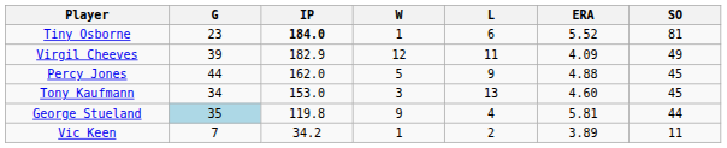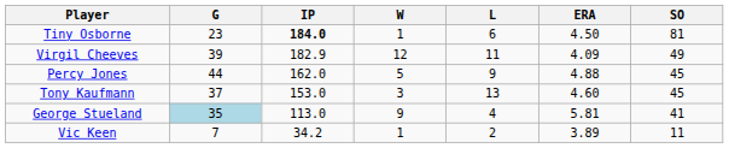 <table class="wikitable sortable">
 <tr>
 <th bgcolor="#DDDDFF" width="16%">Player</th>
 <th bgcolor="#DDDDFF" width="9%">G</th>
 <th bgcolor="#DDDDFF" width="9%">IP</th>
 <th bgcolor="#DDDDFF" width="9%">W</th>
 <th bgcolor="#DDDDFF" width="9%">L</th>
 <th bgcolor="#DDDDFF" width="9%">ERA</th>
 <th bgcolor="#DDDDFF" width="9%">SO</th>
 </tr>
 <tr align="center">
 <td><a href='#'>Tiny Osborne</a></td>
 <td>23</td>
 <td><strong>184.0</strong></td>
 <td>1</td>
 <td>6</td>
-<td>5.52</td>
+<td>4.50</td>
 <td>81</td>
 </tr>
 <tr align="center">
 <td><a href='#'>Virgil Cheeves</a></td>
 <td>39</td>
 <td>182.9</td>
 <td>12</td>
 <td>11</td>
 <td>4.09</td>
 <td>49</td>
 </tr>
 <tr align="center">
 <td><a href='#'>Percy Jones</a></td>
 <td>44</td>
 <td>162.0</td>
 <td>5</td>
 <td>9</td>
 <td>4.88</td>
 <td>45</td>
 </tr>
 <tr align="center">
 <td><a href='#'>Tony Kaufmann</a></td>
-<td>34</td>
+<td>37</td>
 <td>153.0</td>
 <td>3</td>
 <td>13</td>
 <td>4.60</td>
 <td>45</td>
 </tr>
 <tr align="center">
 <td><a href='#'>George Stueland</a></td>
 <td style="background: lightblue;">35</td>
-<td>119.8</td>
+<td>113.0</td>
 <td>9</td>
 <td>4</td>
 <td>5.81</td>
-<td>44</td>
+<td>41</td>
 </tr>
 <tr align="center">
 <td><a href='#'>Vic Keen</a></td>
 <td>7</td>
 <td>34.2</td>
 <td>1</td>
 <td>2</td>
 <td>3.89</td>
 <td>11</td>
 </tr>
 </table>
